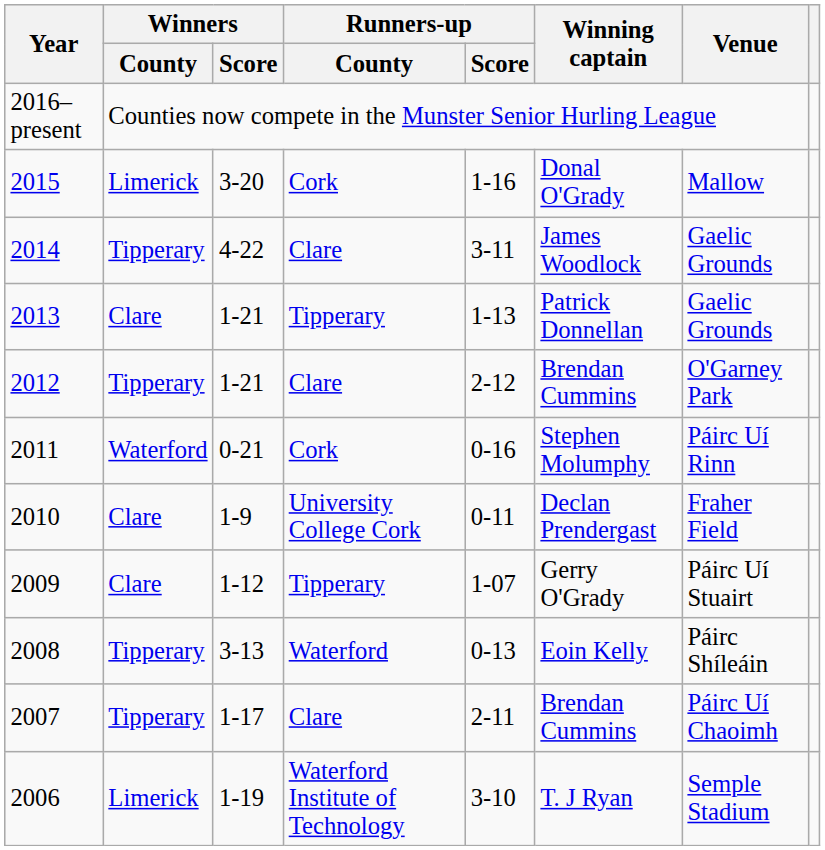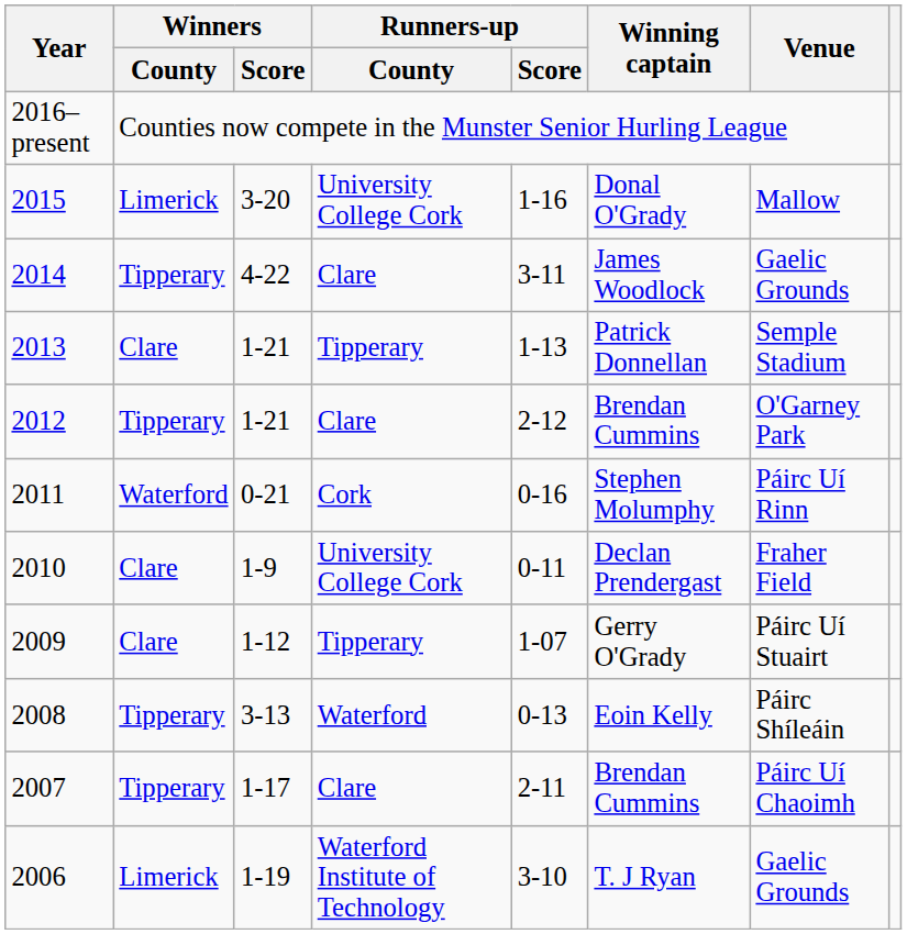 <table class="wikitable" width=60%>
 <tr>
 <th rowspan="2">Year</th>
 <th colspan="2">Winners</th>
 <th colspan="2">Runners-up</th>
 <th rowspan="2">Winning captain</th>
 <th rowspan="2">Venue</th>
 <th rowspan="2"></th>
 </tr>
 <tr>
 <th>County</th>
 <th>Score</th>
 <th>County</th>
 <th>Score</th>
 </tr>
 <tr>
 <td>2016–present</td>
 <td colspan="6">Counties now compete in the <a href='#'>Munster Senior Hurling League</a></td>
 <td></td>
 </tr>
 <tr>
 <td><a href='#'>2015</a></td>
 <td><a href='#'>Limerick</a></td>
 <td>3-20</td>
-<td><a href='#'>Cork</a></td>
+<td><a href='#'>University College Cork</a></td>
 <td>1-16</td>
 <td><a href='#'>Donal O'Grady</a></td>
 <td><a href='#'>Mallow</a></td>
 <td></td>
 </tr>
 <tr>
 <td><a href='#'>2014</a></td>
 <td><a href='#'>Tipperary</a></td>
 <td>4-22</td>
 <td><a href='#'>Clare</a></td>
 <td>3-11</td>
 <td><a href='#'>James Woodlock</a></td>
 <td><a href='#'>Gaelic Grounds</a></td>
 <td></td>
 </tr>
 <tr>
 <td><a href='#'>2013</a></td>
 <td><a href='#'>Clare</a></td>
 <td>1-21</td>
 <td><a href='#'>Tipperary</a></td>
 <td>1-13</td>
 <td><a href='#'>Patrick Donnellan</a></td>
-<td><a href='#'>Gaelic Grounds</a></td>
+<td><a href='#'>Semple Stadium</a></td>
 <td></td>
 </tr>
 <tr>
 <td><a href='#'>2012</a></td>
 <td><a href='#'>Tipperary</a></td>
 <td>1-21</td>
 <td><a href='#'>Clare</a></td>
 <td>2-12</td>
 <td><a href='#'>Brendan Cummins</a></td>
 <td><a href='#'>O'Garney Park</a></td>
 <td></td>
 </tr>
 <tr>
 <td>2011</td>
 <td><a href='#'>Waterford</a></td>
 <td>0-21</td>
 <td><a href='#'>Cork</a></td>
 <td>0-16</td>
 <td><a href='#'>Stephen Molumphy</a></td>
 <td><a href='#'>Páirc Uí Rinn</a></td>
 <td></td>
 </tr>
 <tr>
 <td>2010</td>
 <td><a href='#'>Clare</a></td>
 <td>1-9</td>
 <td><a href='#'>University College Cork</a></td>
 <td>0-11</td>
 <td><a href='#'>Declan Prendergast</a></td>
 <td><a href='#'>Fraher Field</a></td>
 <td></td>
 </tr>
 <tr>
 <td>2009</td>
 <td><a href='#'>Clare</a></td>
 <td>1-12</td>
 <td><a href='#'>Tipperary</a></td>
 <td>1-07</td>
 <td>Gerry O'Grady</td>
 <td>Páirc Uí Stuairt</td>
 <td></td>
 </tr>
 <tr>
 <td>2008</td>
 <td><a href='#'>Tipperary</a></td>
 <td>3-13</td>
 <td><a href='#'>Waterford</a></td>
 <td>0-13</td>
 <td><a href='#'>Eoin Kelly</a></td>
 <td>Páirc Shíleáin</td>
 <td></td>
 </tr>
 <tr>
 <td>2007</td>
 <td><a href='#'>Tipperary</a></td>
 <td>1-17</td>
 <td><a href='#'>Clare</a></td>
 <td>2-11</td>
 <td><a href='#'>Brendan Cummins</a></td>
 <td><a href='#'>Páirc Uí Chaoimh</a></td>
 <td></td>
 </tr>
 <tr>
 <td>2006</td>
 <td><a href='#'>Limerick</a></td>
 <td>1-19</td>
 <td><a href='#'>Waterford Institute of Technology</a></td>
 <td>3-10</td>
 <td><a href='#'>T. J Ryan</a></td>
-<td><a href='#'>Semple Stadium</a></td>
+<td><a href='#'>Gaelic Grounds</a></td>
 <td></td>
 </tr>
 </table>
